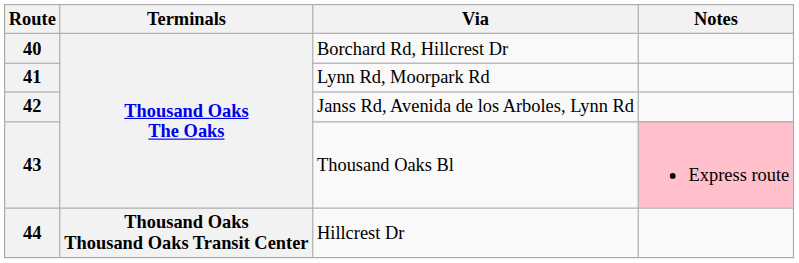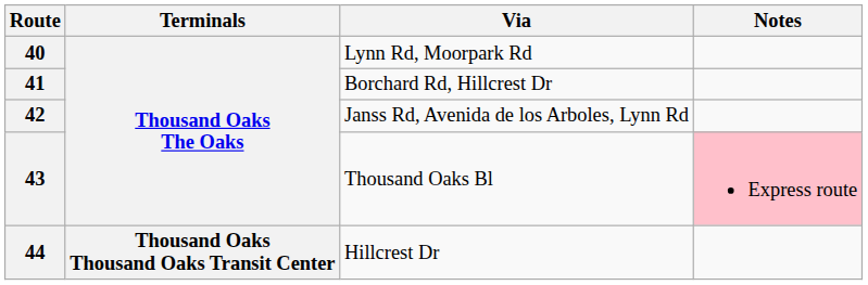 <table class="wikitable">
 <tr>
 <th>Route</th>
 <th>Terminals</th>
 <th>Via</th>
 <th>Notes</th>
 </tr>
 <tr>
 <th>40</th>
 <th rowspan="4"><strong><a href='#'>Thousand Oaks</a></strong><br><a href='#'>The Oaks</a></th>
-<td>Borchard Rd, Hillcrest Dr</td>
+<td>Lynn Rd, Moorpark Rd</td>
 <td></td>
 </tr>
 <tr>
 <th>41</th>
-<td>Lynn Rd, Moorpark Rd</td>
+<td>Borchard Rd, Hillcrest Dr</td>
 <td></td>
 </tr>
 <tr>
 <th>42</th>
 <td>Janss Rd, Avenida de los Arboles, Lynn Rd</td>
 <td></td>
 </tr>
 <tr>
 <th>43</th>
 <td>Thousand Oaks Bl</td>
 <td style="background: pink;"><br><ul><li>Express route</li></ul></td>
 </tr>
 <tr>
 <th>44</th>
 <th><strong>Thousand Oaks</strong><br>Thousand Oaks Transit Center</th>
 <td>Hillcrest Dr</td>
 <td></td>
 </tr>
 </table>
